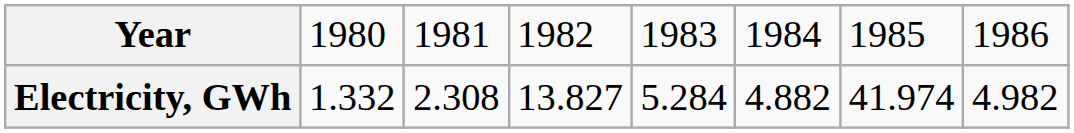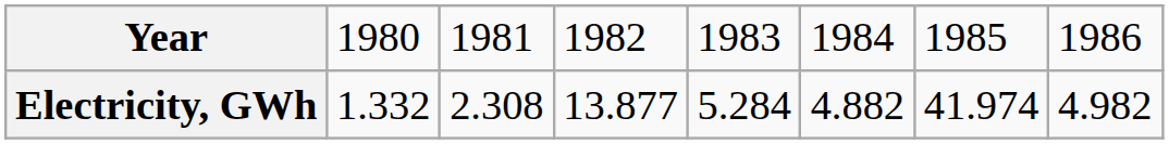 <table class="wikitable">
 <tr>
 <th>Year</th>
 <td>1980</td>
 <td>1981</td>
 <td>1982</td>
 <td>1983</td>
 <td>1984</td>
 <td>1985</td>
 <td>1986</td>
 </tr>
 <tr>
 <th>Electricity, GWh</th>
 <td>1.332</td>
 <td>2.308</td>
-<td>13.827</td>
+<td>13.877</td>
 <td>5.284</td>
 <td>4.882</td>
 <td>41.974</td>
 <td>4.982</td>
 </tr>
 </table>
